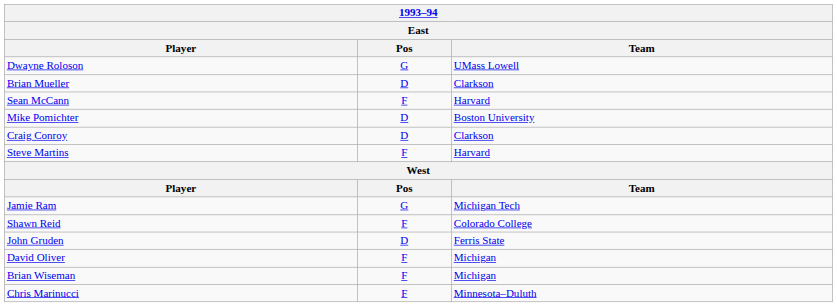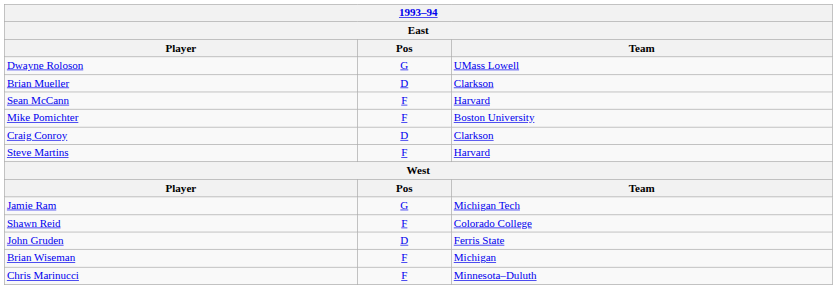 <table class="wikitable" width=95%>
 <tr>
 <th colspan=3><a href='#'>1993–94</a></th>
 </tr>
 <tr>
 <th colspan=3><strong>East</strong></th>
 </tr>
 <tr>
 <th>Player</th>
 <th>Pos</th>
 <th>Team</th>
 </tr>
 <tr>
 <td><a href='#'>Dwayne Roloson</a></td>
 <td style="text-align:center;"><a href='#'>G</a></td>
 <td><a href='#'>UMass Lowell</a></td>
 </tr>
 <tr>
 <td><a href='#'>Brian Mueller</a></td>
 <td style="text-align:center;"><a href='#'>D</a></td>
 <td><a href='#'>Clarkson</a></td>
 </tr>
 <tr>
 <td><a href='#'>Sean McCann</a></td>
 <td style="text-align:center;"><a href='#'>F</a></td>
 <td><a href='#'>Harvard</a></td>
 </tr>
 <tr>
 <td><a href='#'>Mike Pomichter</a></td>
-<td style="text-align:center;"><a href='#'>D</a></td>
+<td style="text-align:center;"><a href='#'>F</a></td>
 <td><a href='#'>Boston University</a></td>
 </tr>
 <tr>
 <td><a href='#'>Craig Conroy</a></td>
 <td style="text-align:center;"><a href='#'>D</a></td>
 <td><a href='#'>Clarkson</a></td>
 </tr>
 <tr>
 <td><a href='#'>Steve Martins</a></td>
 <td style="text-align:center;"><a href='#'>F</a></td>
 <td><a href='#'>Harvard</a></td>
 </tr>
 <tr>
 <th colspan=3><strong>West</strong></th>
 </tr>
 <tr>
 <th>Player</th>
 <th>Pos</th>
 <th>Team</th>
 </tr>
 <tr>
 <td><a href='#'>Jamie Ram</a></td>
 <td style="text-align:center;"><a href='#'>G</a></td>
 <td><a href='#'>Michigan Tech</a></td>
 </tr>
 <tr>
 <td><a href='#'>Shawn Reid</a></td>
 <td style="text-align:center;"><a href='#'>F</a></td>
 <td><a href='#'>Colorado College</a></td>
 </tr>
 <tr>
 <td><a href='#'>John Gruden</a></td>
 <td style="text-align:center;"><a href='#'>D</a></td>
 <td><a href='#'>Ferris State</a></td>
 </tr>
 <tr>
-<td><a href='#'>David Oliver</a></td>
-<td style="text-align:center;"><a href='#'>F</a></td>
-<td><a href='#'>Michigan</a></td>
-</tr>
-<tr>
 <td><a href='#'>Brian Wiseman</a></td>
 <td style="text-align:center;"><a href='#'>F</a></td>
 <td><a href='#'>Michigan</a></td>
 </tr>
 <tr>
 <td><a href='#'>Chris Marinucci</a></td>
 <td style="text-align:center;"><a href='#'>F</a></td>
 <td><a href='#'>Minnesota–Duluth</a></td>
 </tr>
 </table>
